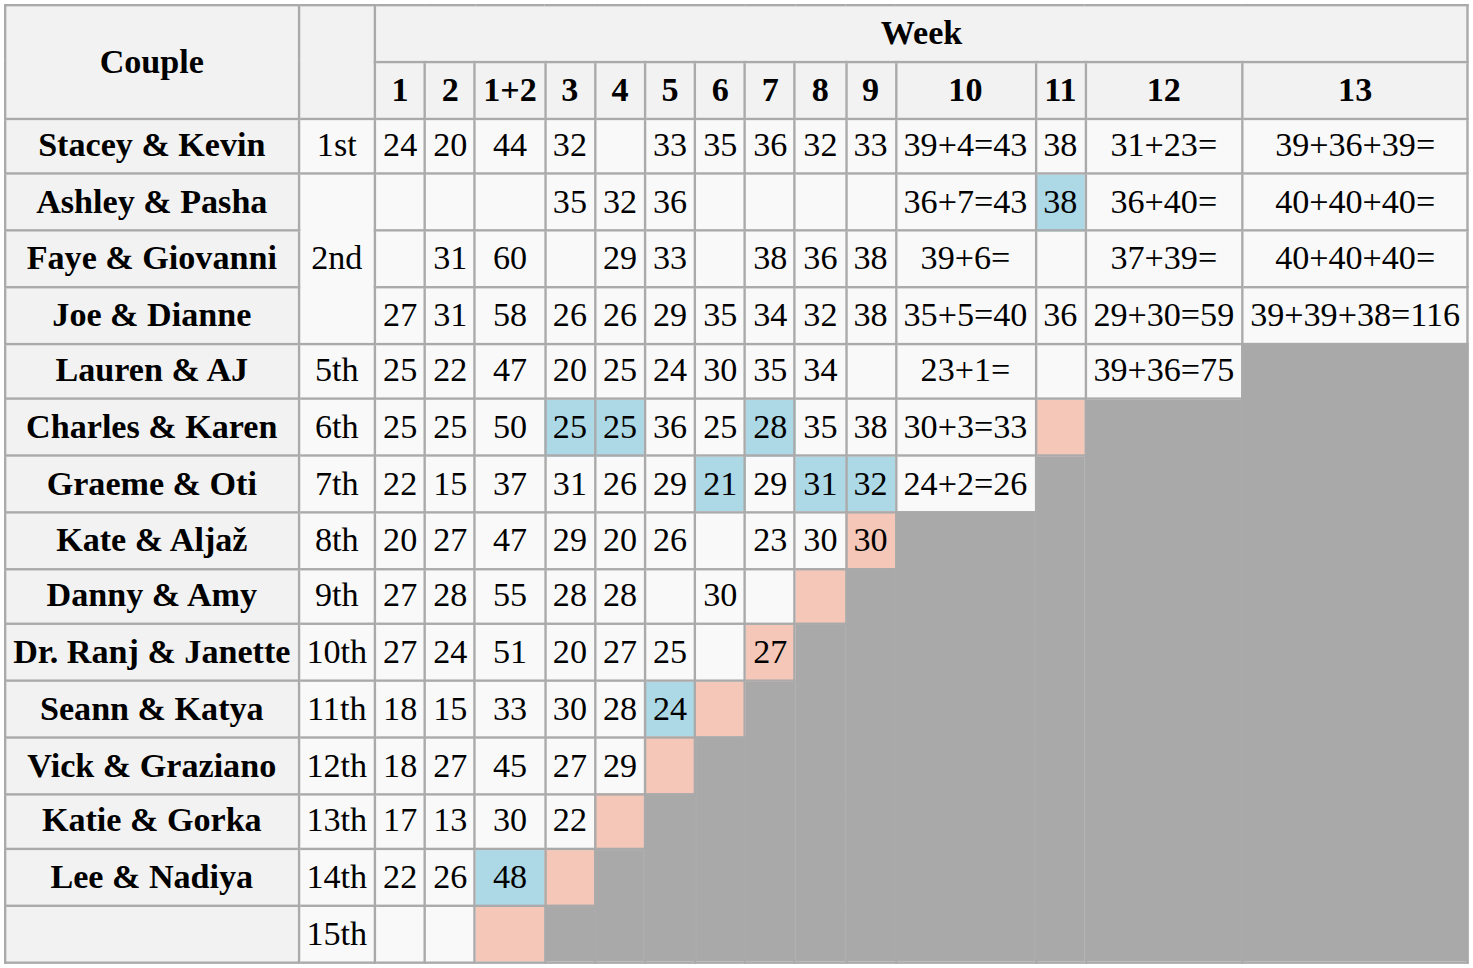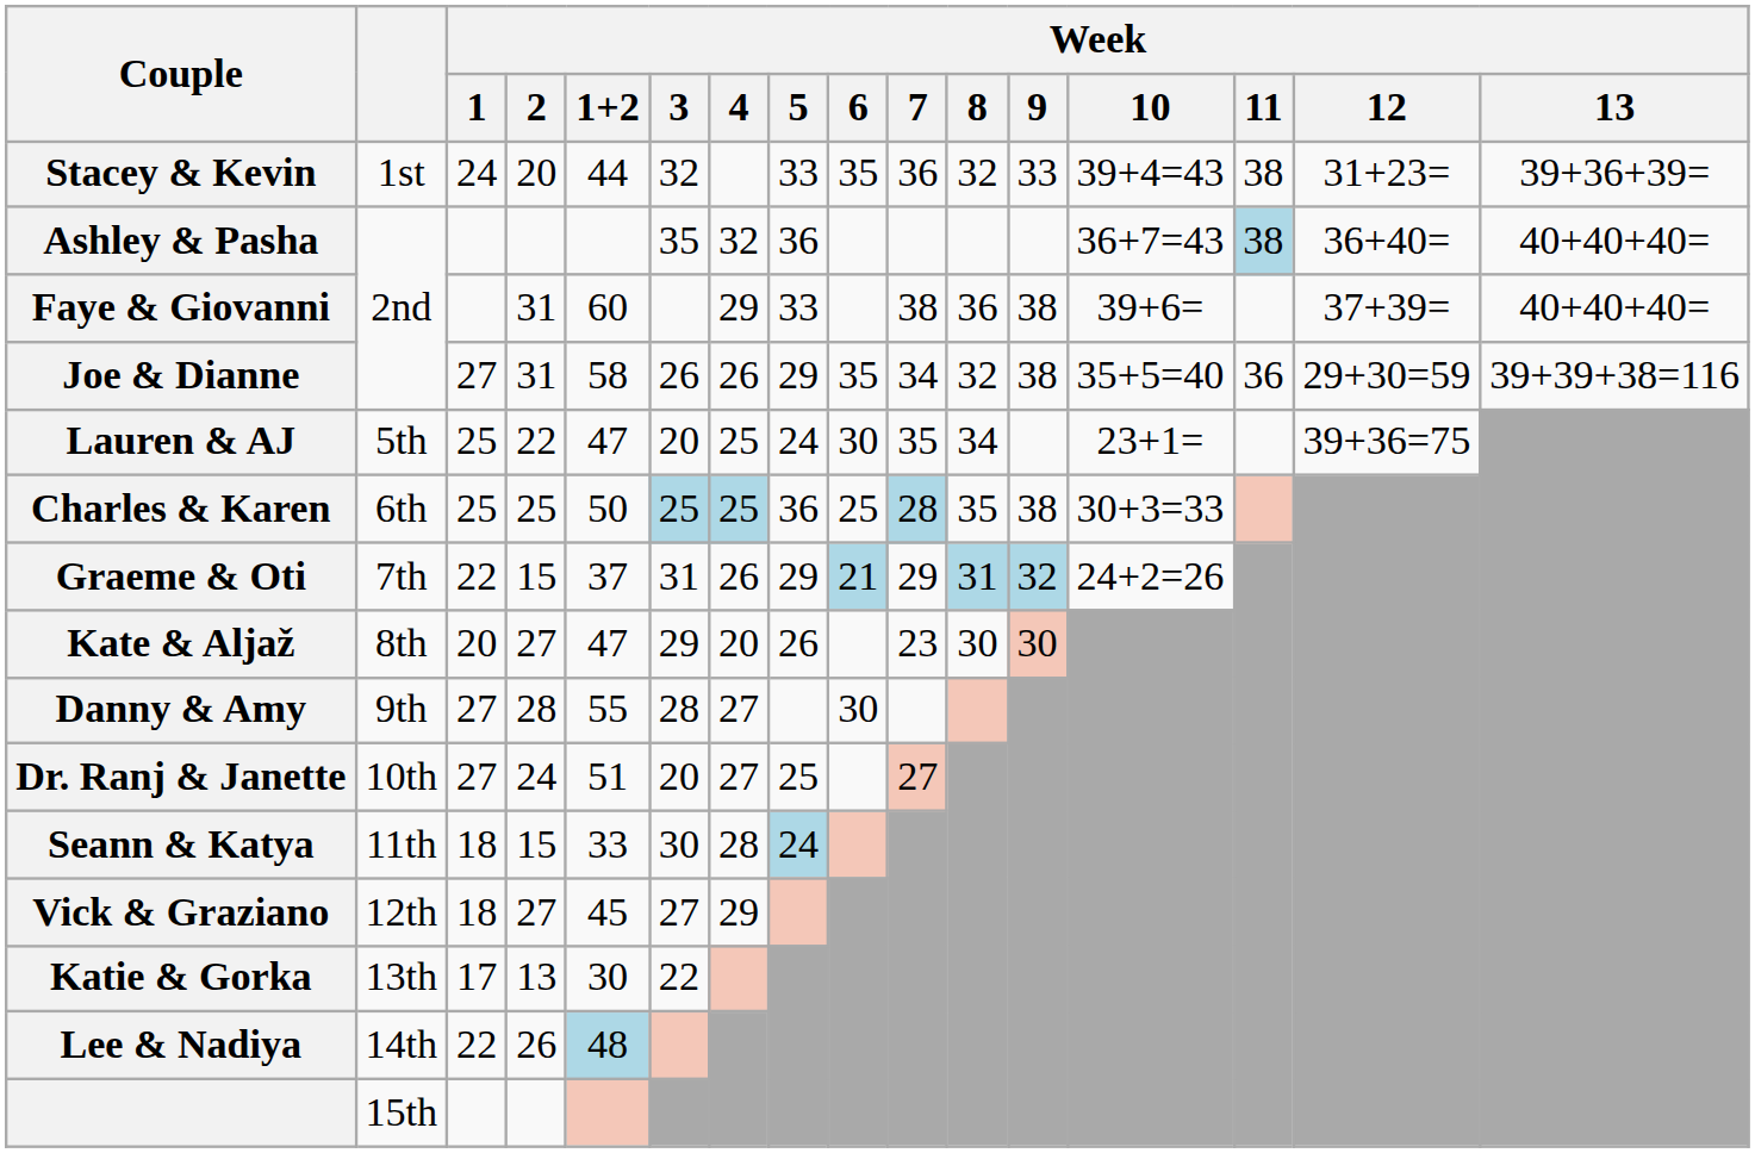 <table class="wikitable sortable" style="text-align:center; font-size:90%">
 <tr>
 <th rowspan="2" scope="col">Couple</th>
 <th rowspan="2" scope="col"></th>
 <th colspan="14">Week</th>
 </tr>
 <tr>
 <th scope="col">1</th>
 <th scope="col">2</th>
 <th scope="col">1+2</th>
 <th scope="col">3</th>
 <th scope="col">4</th>
 <th scope="col">5</th>
 <th scope="col">6</th>
 <th scope="col">7</th>
 <th scope="col">8</th>
 <th scope="col">9</th>
 <th scope="col">10</th>
 <th scope="col">11</th>
 <th scope="col">12</th>
 <th scope="col">13</th>
 </tr>
 <tr>
 <th scope="row">Stacey & Kevin</th>
 <td>1st</td>
 <td>24</td>
 <td>20</td>
 <td>44</td>
 <td>32</td>
 <td></td>
 <td>33</td>
 <td>35</td>
 <td>36</td>
 <td>32</td>
 <td>33</td>
 <td>39+4=43</td>
 <td>38</td>
 <td>31+23=</td>
 <td>39+36+39=</td>
 </tr>
 <tr>
 <th scope="row">Ashley & Pasha</th>
 <td rowspan=3>2nd</td>
 <td></td>
 <td></td>
 <td></td>
 <td>35</td>
 <td>32</td>
 <td>36</td>
 <td></td>
 <td></td>
 <td></td>
 <td></td>
 <td>36+7=43</td>
 <td bgcolor="lightblue">38</td>
 <td>36+40=</td>
 <td>40+40+40=</td>
 </tr>
 <tr>
 <th scope="row">Faye & Giovanni</th>
 <td></td>
 <td>31</td>
 <td>60</td>
 <td></td>
 <td>29</td>
 <td>33</td>
 <td></td>
 <td>38</td>
 <td>36</td>
 <td>38</td>
 <td>39+6=</td>
 <td></td>
 <td>37+39=</td>
 <td>40+40+40=</td>
 </tr>
 <tr>
 <th scope="row">Joe & Dianne</th>
 <td>27</td>
 <td>31</td>
 <td>58</td>
 <td>26</td>
 <td>26</td>
 <td>29</td>
 <td>35</td>
 <td>34</td>
 <td>32</td>
 <td>38</td>
 <td>35+5=40</td>
 <td>36</td>
 <td>29+30=59</td>
 <td>39+39+38=116</td>
 </tr>
 <tr>
 <th scope="row">Lauren & AJ</th>
 <td>5th</td>
 <td>25</td>
 <td>22</td>
 <td>47</td>
 <td>20</td>
 <td>25</td>
 <td>24</td>
 <td>30</td>
 <td>35</td>
 <td>34</td>
 <td></td>
 <td>23+1=</td>
 <td></td>
 <td>39+36=75</td>
 <td rowspan="11" bgcolor="darkgray"></td>
 </tr>
 <tr>
 <th scope="row">Charles & Karen</th>
 <td>6th</td>
 <td>25</td>
 <td>25</td>
 <td>50</td>
 <td bgcolor="lightblue">25</td>
 <td bgcolor="lightblue">25</td>
 <td>36</td>
 <td>25</td>
 <td bgcolor="lightblue">28</td>
 <td>35</td>
 <td>38</td>
 <td>30+3=33</td>
 <td bgcolor="f4c7b8"></td>
 <td rowspan="10" bgcolor="darkgray"></td>
 </tr>
 <tr>
 <th scope="row">Graeme & Oti</th>
 <td>7th</td>
 <td>22</td>
 <td>15</td>
 <td>37</td>
 <td>31</td>
 <td>26</td>
 <td>29</td>
 <td bgcolor="lightblue">21</td>
 <td>29</td>
 <td bgcolor="lightblue">31</td>
 <td bgcolor="lightblue">32</td>
 <td>24+2=26</td>
 <td rowspan="9" bgcolor="darkgray"></td>
 </tr>
 <tr>
 <th scope="row">Kate & Aljaž</th>
 <td>8th</td>
 <td>20</td>
 <td>27</td>
 <td>47</td>
 <td>29</td>
 <td>20</td>
 <td>26</td>
 <td></td>
 <td>23</td>
 <td>30</td>
 <td bgcolor="f4c7b8">30</td>
 <td rowspan="8" bgcolor="darkgray"></td>
 </tr>
 <tr>
 <th scope="row">Danny & Amy</th>
 <td>9th</td>
 <td>27</td>
 <td>28</td>
 <td>55</td>
 <td>28</td>
-<td>28</td>
+<td>27</td>
 <td></td>
 <td>30</td>
 <td></td>
 <td bgcolor="f4c7b8"></td>
 <td rowspan="7" bgcolor="darkgray"></td>
 </tr>
 <tr>
 <th scope="row">Dr. Ranj & Janette</th>
 <td>10th</td>
 <td>27</td>
 <td>24</td>
 <td>51</td>
 <td>20</td>
 <td>27</td>
 <td>25</td>
 <td></td>
 <td bgcolor="f4c7b8">27</td>
 <td rowspan="6" bgcolor="darkgray"></td>
 </tr>
 <tr>
 <th scope="row">Seann & Katya</th>
 <td>11th</td>
 <td>18</td>
 <td>15</td>
 <td>33</td>
 <td>30</td>
 <td>28</td>
 <td bgcolor="lightblue">24</td>
 <td bgcolor="f4c7b8"></td>
 <td rowspan="5" bgcolor="darkgray"></td>
 </tr>
 <tr>
 <th scope="row">Vick & Graziano</th>
 <td>12th</td>
 <td>18</td>
 <td>27</td>
 <td>45</td>
 <td>27</td>
 <td>29</td>
 <td bgcolor="f4c7b8"></td>
 <td rowspan="4" bgcolor="darkgray"></td>
 </tr>
 <tr>
 <th scope="row">Katie & Gorka</th>
 <td>13th</td>
 <td>17</td>
 <td>13</td>
 <td>30</td>
 <td>22</td>
 <td bgcolor="f4c7b8"></td>
 <td rowspan="3" bgcolor="darkgray"></td>
 </tr>
 <tr>
 <th scope="row">Lee & Nadiya</th>
 <td>14th</td>
 <td>22</td>
 <td>26</td>
 <td bgcolor="lightblue">48</td>
 <td bgcolor="f4c7b8"></td>
 <td rowspan="2" bgcolor="darkgray"></td>
 </tr>
 <tr>
 <th scope="row"></th>
 <td>15th</td>
 <td></td>
 <td></td>
 <td bgcolor="f4c7b8"></td>
 <td bgcolor="darkgray"></td>
 </tr>
 </table>
